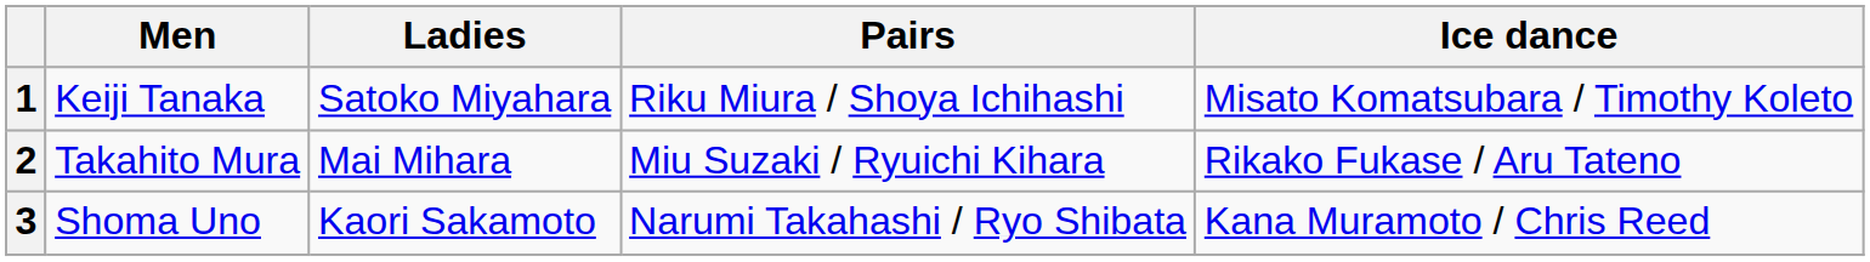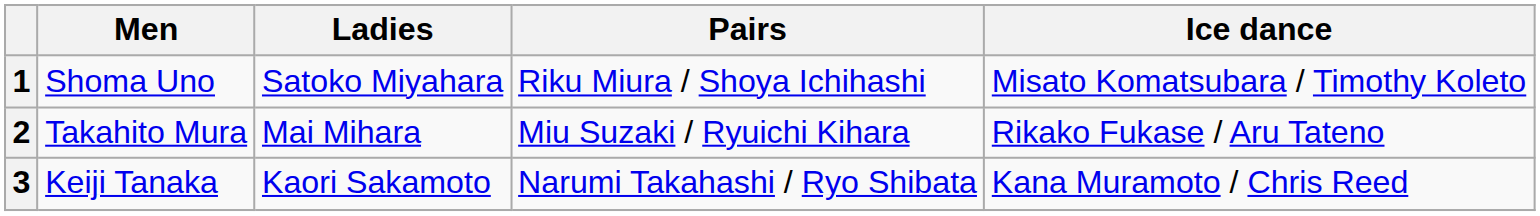 <table class="wikitable">
 <tr>
 <th></th>
 <th>Men</th>
 <th>Ladies</th>
 <th>Pairs</th>
 <th>Ice dance</th>
 </tr>
 <tr>
 <th>1</th>
-<td><a href='#'>Keiji Tanaka</a></td>
+<td><a href='#'>Shoma Uno</a></td>
 <td><a href='#'>Satoko Miyahara</a></td>
 <td><a href='#'>Riku Miura</a> / <a href='#'>Shoya Ichihashi</a></td>
 <td><a href='#'>Misato Komatsubara</a> / <a href='#'>Timothy Koleto</a></td>
 </tr>
 <tr>
 <th>2</th>
 <td><a href='#'>Takahito Mura</a></td>
 <td><a href='#'>Mai Mihara</a></td>
 <td><a href='#'>Miu Suzaki</a> / <a href='#'>Ryuichi Kihara</a></td>
 <td><a href='#'>Rikako Fukase</a> / <a href='#'>Aru Tateno</a></td>
 </tr>
 <tr>
 <th>3</th>
-<td><a href='#'>Shoma Uno</a></td>
+<td><a href='#'>Keiji Tanaka</a></td>
 <td><a href='#'>Kaori Sakamoto</a></td>
 <td><a href='#'>Narumi Takahashi</a> / <a href='#'>Ryo Shibata</a></td>
 <td><a href='#'>Kana Muramoto</a> / <a href='#'>Chris Reed</a></td>
 </tr>
 </table>
